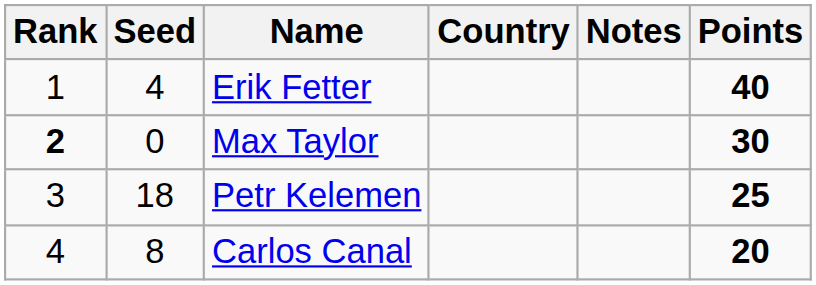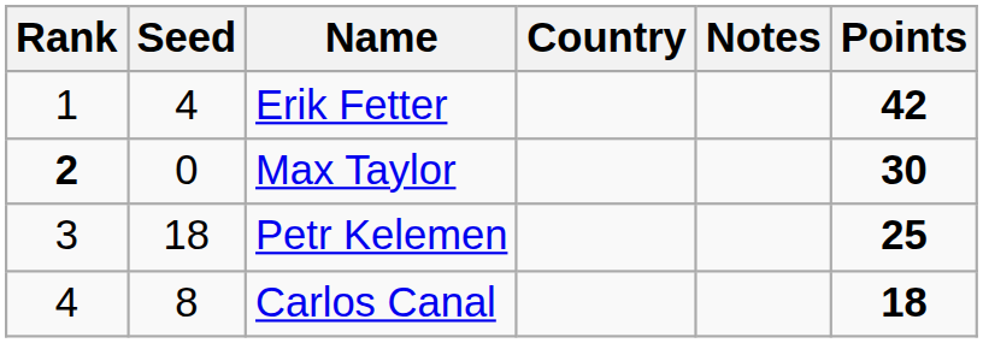 <table class="wikitable" style="text-align:center;">
 <tr>
 <th>Rank</th>
 <th>Seed</th>
 <th>Name</th>
 <th>Country</th>
 <th>Notes</th>
 <th>Points</th>
 </tr>
 <tr>
 <td>1</td>
 <td>4</td>
 <td align=left><a href='#'>Erik Fetter</a></td>
 <td align=left></td>
 <td></td>
-<td><strong>40</strong></td>
+<td><strong>42</strong></td>
 </tr>
 <tr>
 <td><strong>2</strong></td>
 <td>0</td>
 <td align=left><a href='#'>Max Taylor</a></td>
 <td align=left></td>
 <td></td>
 <td><strong>30</strong></td>
 </tr>
 <tr>
 <td>3</td>
 <td>18</td>
 <td align=left><a href='#'>Petr Kelemen</a></td>
 <td align=left></td>
 <td></td>
 <td><strong>25</strong></td>
 </tr>
 <tr>
 <td>4</td>
 <td>8</td>
 <td align=left><a href='#'>Carlos Canal</a></td>
 <td align=left></td>
 <td></td>
-<td><strong>20</strong></td>
+<td><strong>18</strong></td>
 </tr>
 </table>
